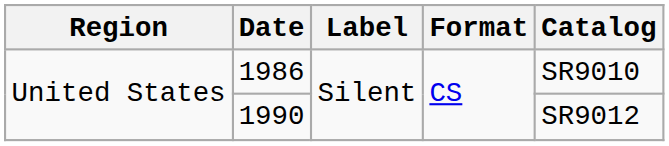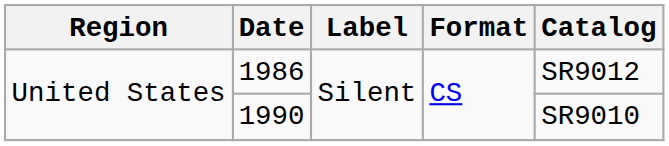 <table class="wikitable">
 <tr>
 <th>Region</th>
 <th>Date</th>
 <th>Label</th>
 <th>Format</th>
 <th>Catalog</th>
 </tr>
 <tr>
 <td rowspan="2">United States</td>
 <td>1986</td>
 <td rowspan="2">Silent</td>
 <td rowspan="2"><a href='#'>CS</a></td>
-<td>SR9010</td>
+<td>SR9012</td>
 </tr>
 <tr>
 <td>1990</td>
-<td>SR9012</td>
+<td>SR9010</td>
 </tr>
 </table>
